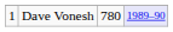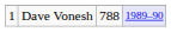 <table class="wikitable">
 <tr>
 </tr>
 <tr>
 <td>1</td>
 <td>Dave Vonesh</td>
-<td>780</td>
+<td>788</td>
 <td style="background: lavender; font-size:80%;"><a href='#'>1989–90</a></td>
 </tr>
 </table>
